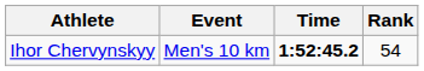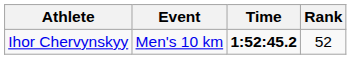 <table class="wikitable" style="font-size:90%;">
 <tr>
 <th>Athlete</th>
 <th>Event</th>
 <th>Time</th>
 <th>Rank</th>
 </tr>
 <tr align=center>
 <td align=left><a href='#'>Ihor Chervynskyy</a></td>
 <td align=left><a href='#'>Men's 10 km</a></td>
 <td><strong>1:52:45.2</strong></td>
-<td>54</td>
+<td>52</td>
 </tr>
 </table>
